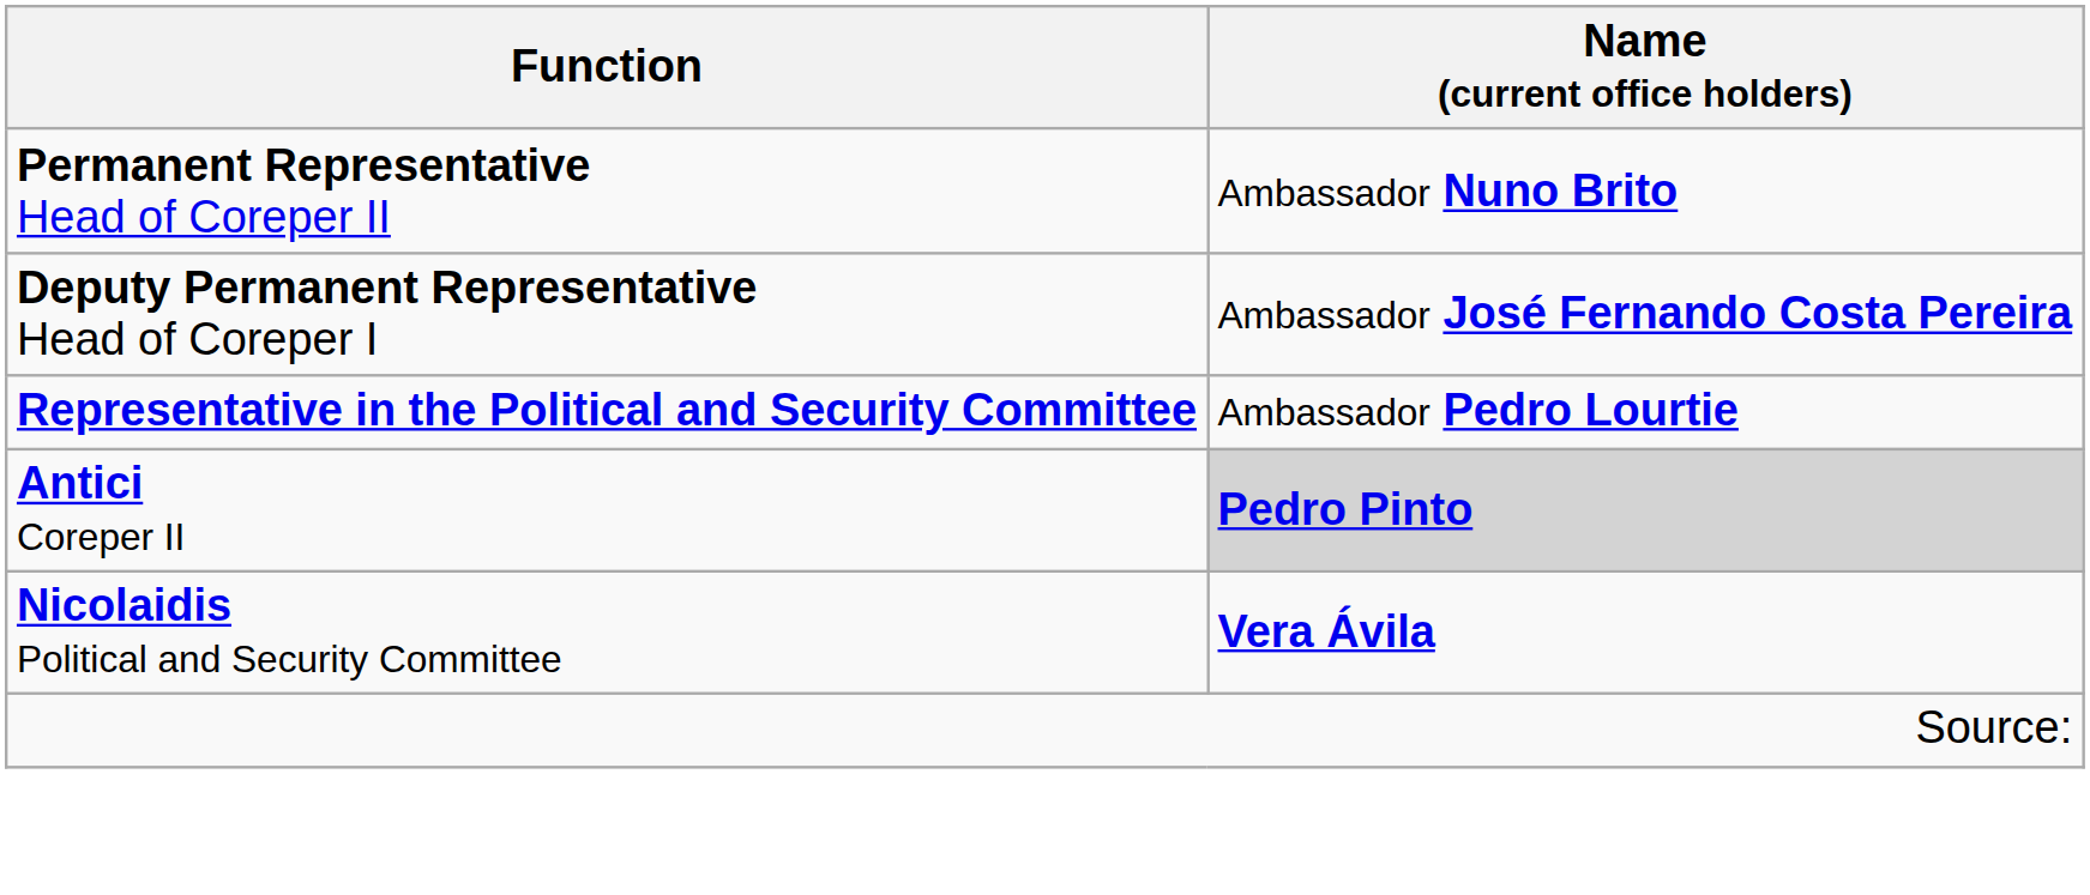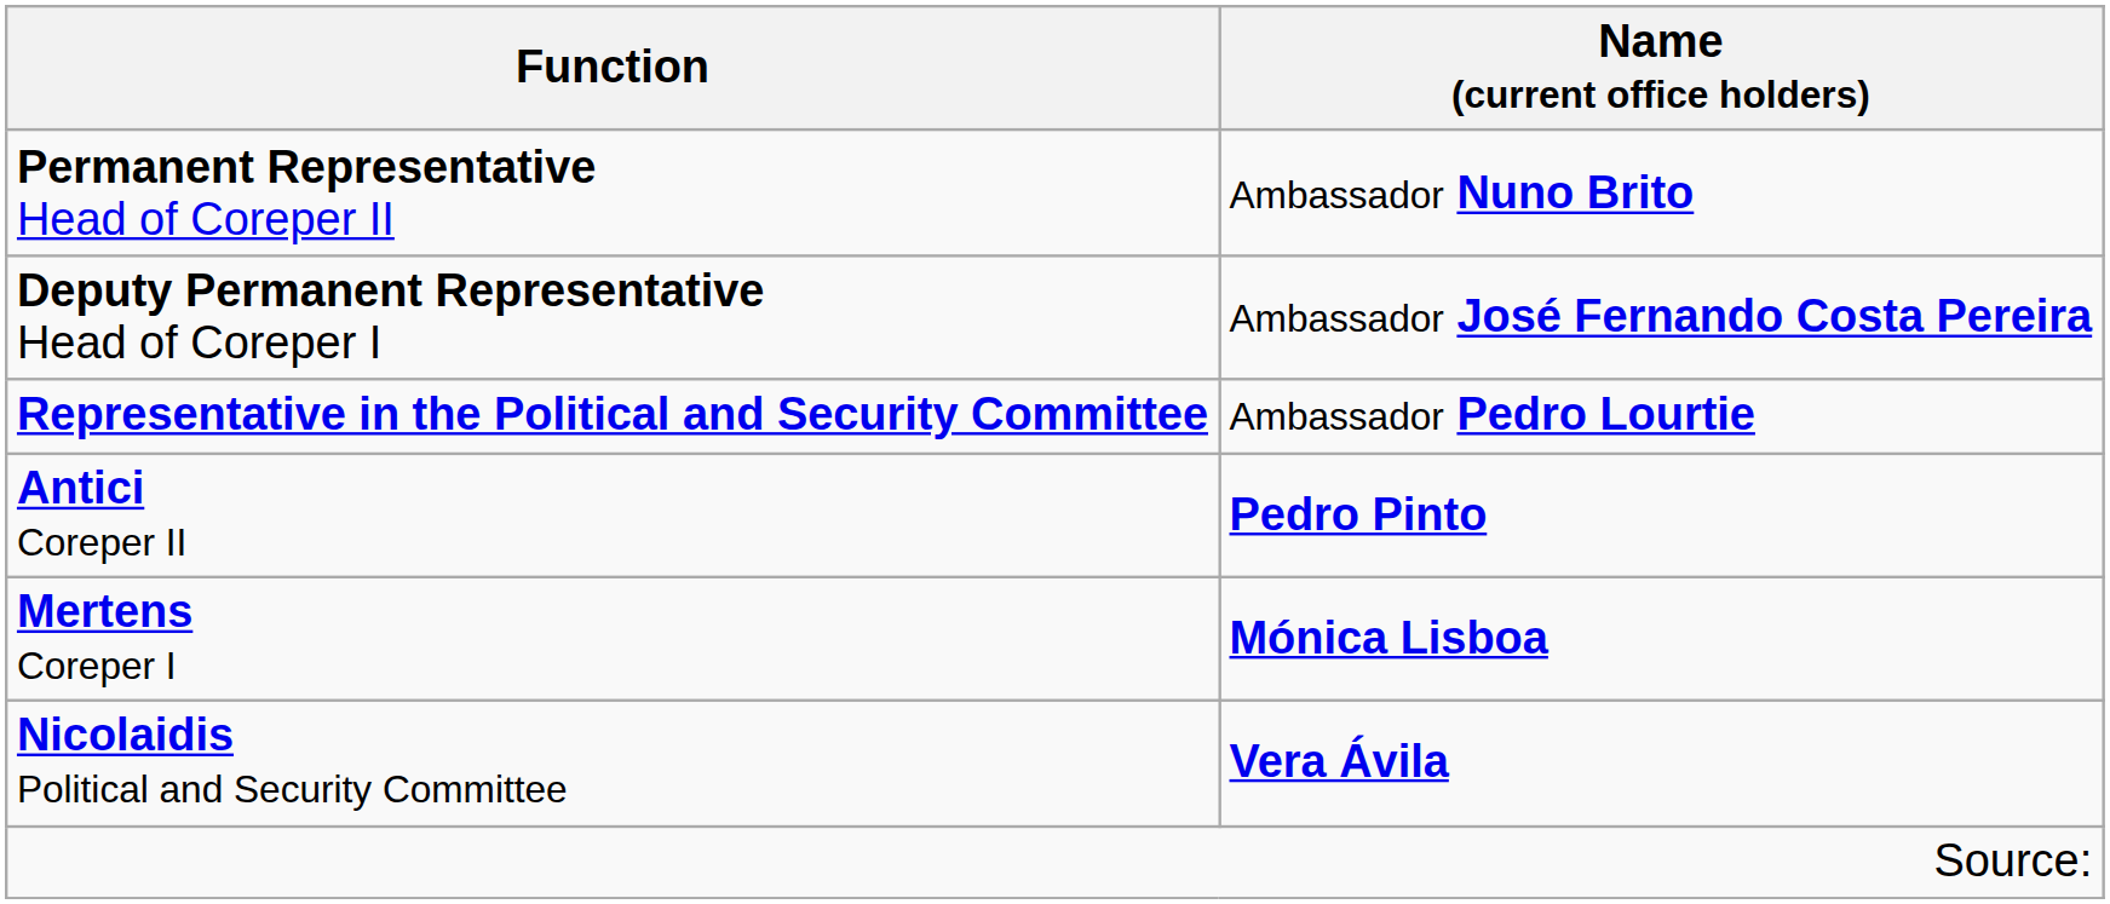 <table class="wikitable">
 <tr>
 <th>Function</th>
 <th>Name<br><small>(current office holders)</small></th>
 </tr>
 <tr>
 <td><strong>Permanent Representative</strong><br><a href='#'>Head of Coreper II</a></td>
 <td><small>Ambassador</small> <strong><a href='#'>Nuno Brito</a></strong></td>
 </tr>
 <tr>
 <td><strong>Deputy Permanent Representative</strong><br>Head of Coreper I</td>
 <td><small>Ambassador</small> <strong><a href='#'>José Fernando Costa Pereira</a></strong></td>
 </tr>
 <tr>
 <td><a href='#'><strong>Representative in the Political and Security Committee</strong></a></td>
 <td><small>Ambassador</small> <strong><a href='#'>Pedro Lourtie</a></strong></td>
 </tr>
 <tr>
 <td><strong><a href='#'>Antici</a></strong><br><small>Coreper II</small></td>
-<td style="background: lightgrey;"><strong><a href='#'>Pedro Pinto</a></strong></td>
+<td><strong><a href='#'>Pedro Pinto</a></strong></td>
+</tr>
+<tr>
+<td><strong><a href='#'>Mertens</a></strong><br><small>Coreper I</small></td>
+<td><strong><a href='#'>Mónica Lisboa</a></strong></td>
 </tr>
 <tr>
 <td><strong><a href='#'>Nicolaidis</a></strong><br><small>Political and Security Committee</small></td>
 <td><strong><a href='#'>Vera Ávila</a></strong></td>
 </tr>
 <tr>
 <td colspan="2" align=right>Source:</td>
 </tr>
 </table>
